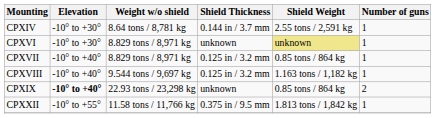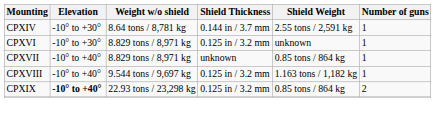 <table class="wikitable">
 <tr>
 <th>Mounting</th>
 <th>Elevation</th>
 <th>Weight w/o shield</th>
 <th>Shield Thickness</th>
 <th>Shield Weight</th>
 <th>Number of guns</th>
 </tr>
 <tr>
 <td>CPXIV</td>
 <td>-10° to +30° </td>
 <td>8.64 tons / 8,781 kg</td>
 <td>0.144 in / 3.7 mm</td>
 <td>2.55 tons / 2,591 kg</td>
 <td>1</td>
 </tr>
 <tr>
 <td>CPXVI</td>
 <td>-10° to +30° </td>
 <td>8.829 tons / 8,971 kg</td>
+<td>0.125 in / 3.2 mm</td>
 <td>unknown</td>
-<td style="background: khaki;">unknown</td>
 <td>1</td>
 </tr>
 <tr>
 <td>CPXVII</td>
 <td>-10° to +40° </td>
 <td>8.829 tons / 8,971 kg</td>
-<td>0.125 in / 3.2 mm</td>
+<td>unknown</td>
 <td>0.85 tons / 864 kg</td>
 <td>1</td>
 </tr>
 <tr>
 <td>CPXVIII</td>
 <td>-10° to +40° </td>
 <td>9.544 tons / 9,697 kg</td>
 <td>0.125 in / 3.2 mm</td>
 <td>1.163 tons / 1,182 kg</td>
 <td>1</td>
 </tr>
 <tr>
 <td>CPXIX</td>
 <td><strong>-10° to +40° </strong></td>
 <td>22.93 tons / 23,298 kg</td>
-<td>unknown</td>
+<td>0.125 in / 3.2 mm</td>
 <td>0.85 tons / 864 kg</td>
 <td>2</td>
 </tr>
 <tr>
-<td>CPXXII</td>
-<td>-10° to +55° </td>
-<td>11.58 tons / 11,766 kg</td>
-<td>0.375 in / 9.5 mm</td>
-<td>1.813 tons / 1,842 kg</td>
-<td>1</td>
-</tr>
-<tr>
 </tr>
 </table>
